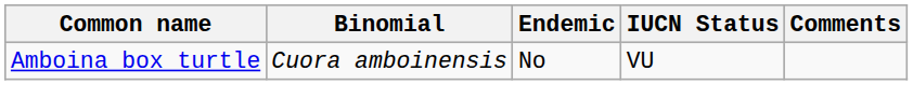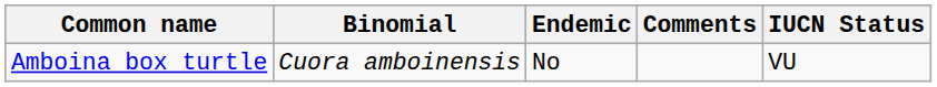 <table class="wikitable">
 <tr>
 <th>Common name</th>
 <th>Binomial</th>
 <th>Endemic</th>
+<th>Comments</th>
 <th>IUCN Status</th>
-<th>Comments</th>
 </tr>
 <tr>
 <td><a href='#'>Amboina box turtle</a></td>
 <td><em>Cuora amboinensis</em></td>
 <td>No</td>
+<td></td>
 <td>VU</td>
-<td></td>
 </tr>
 </table>
